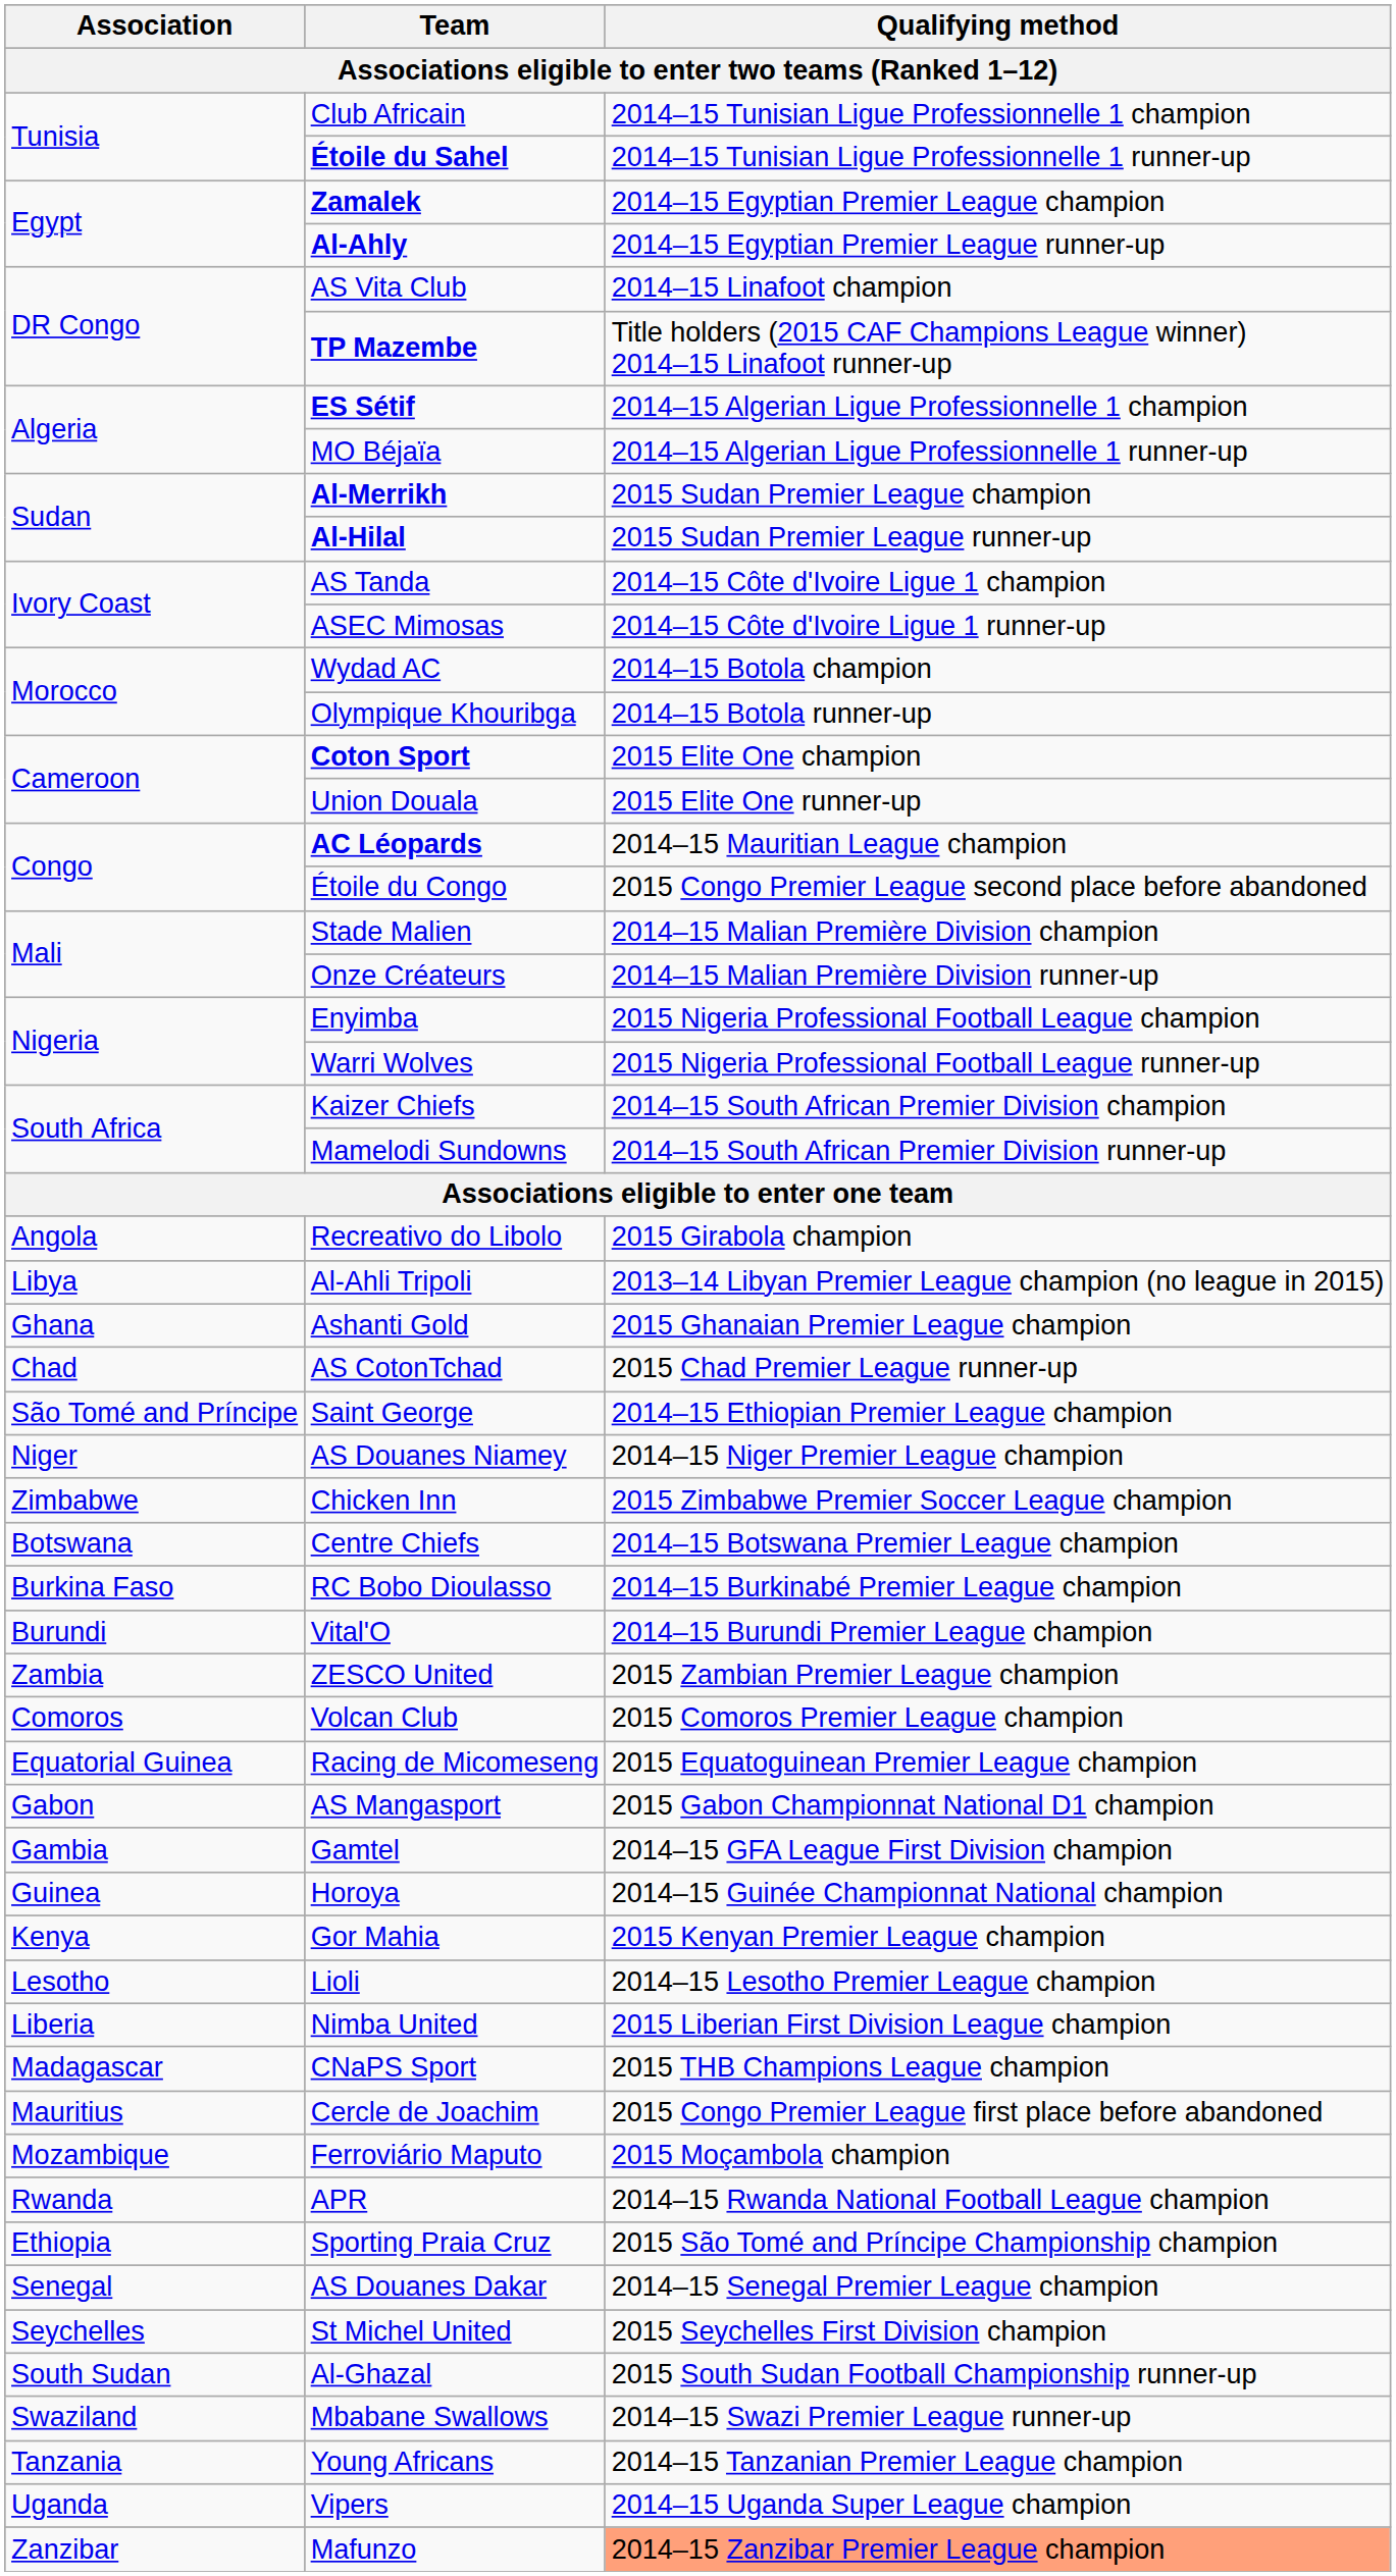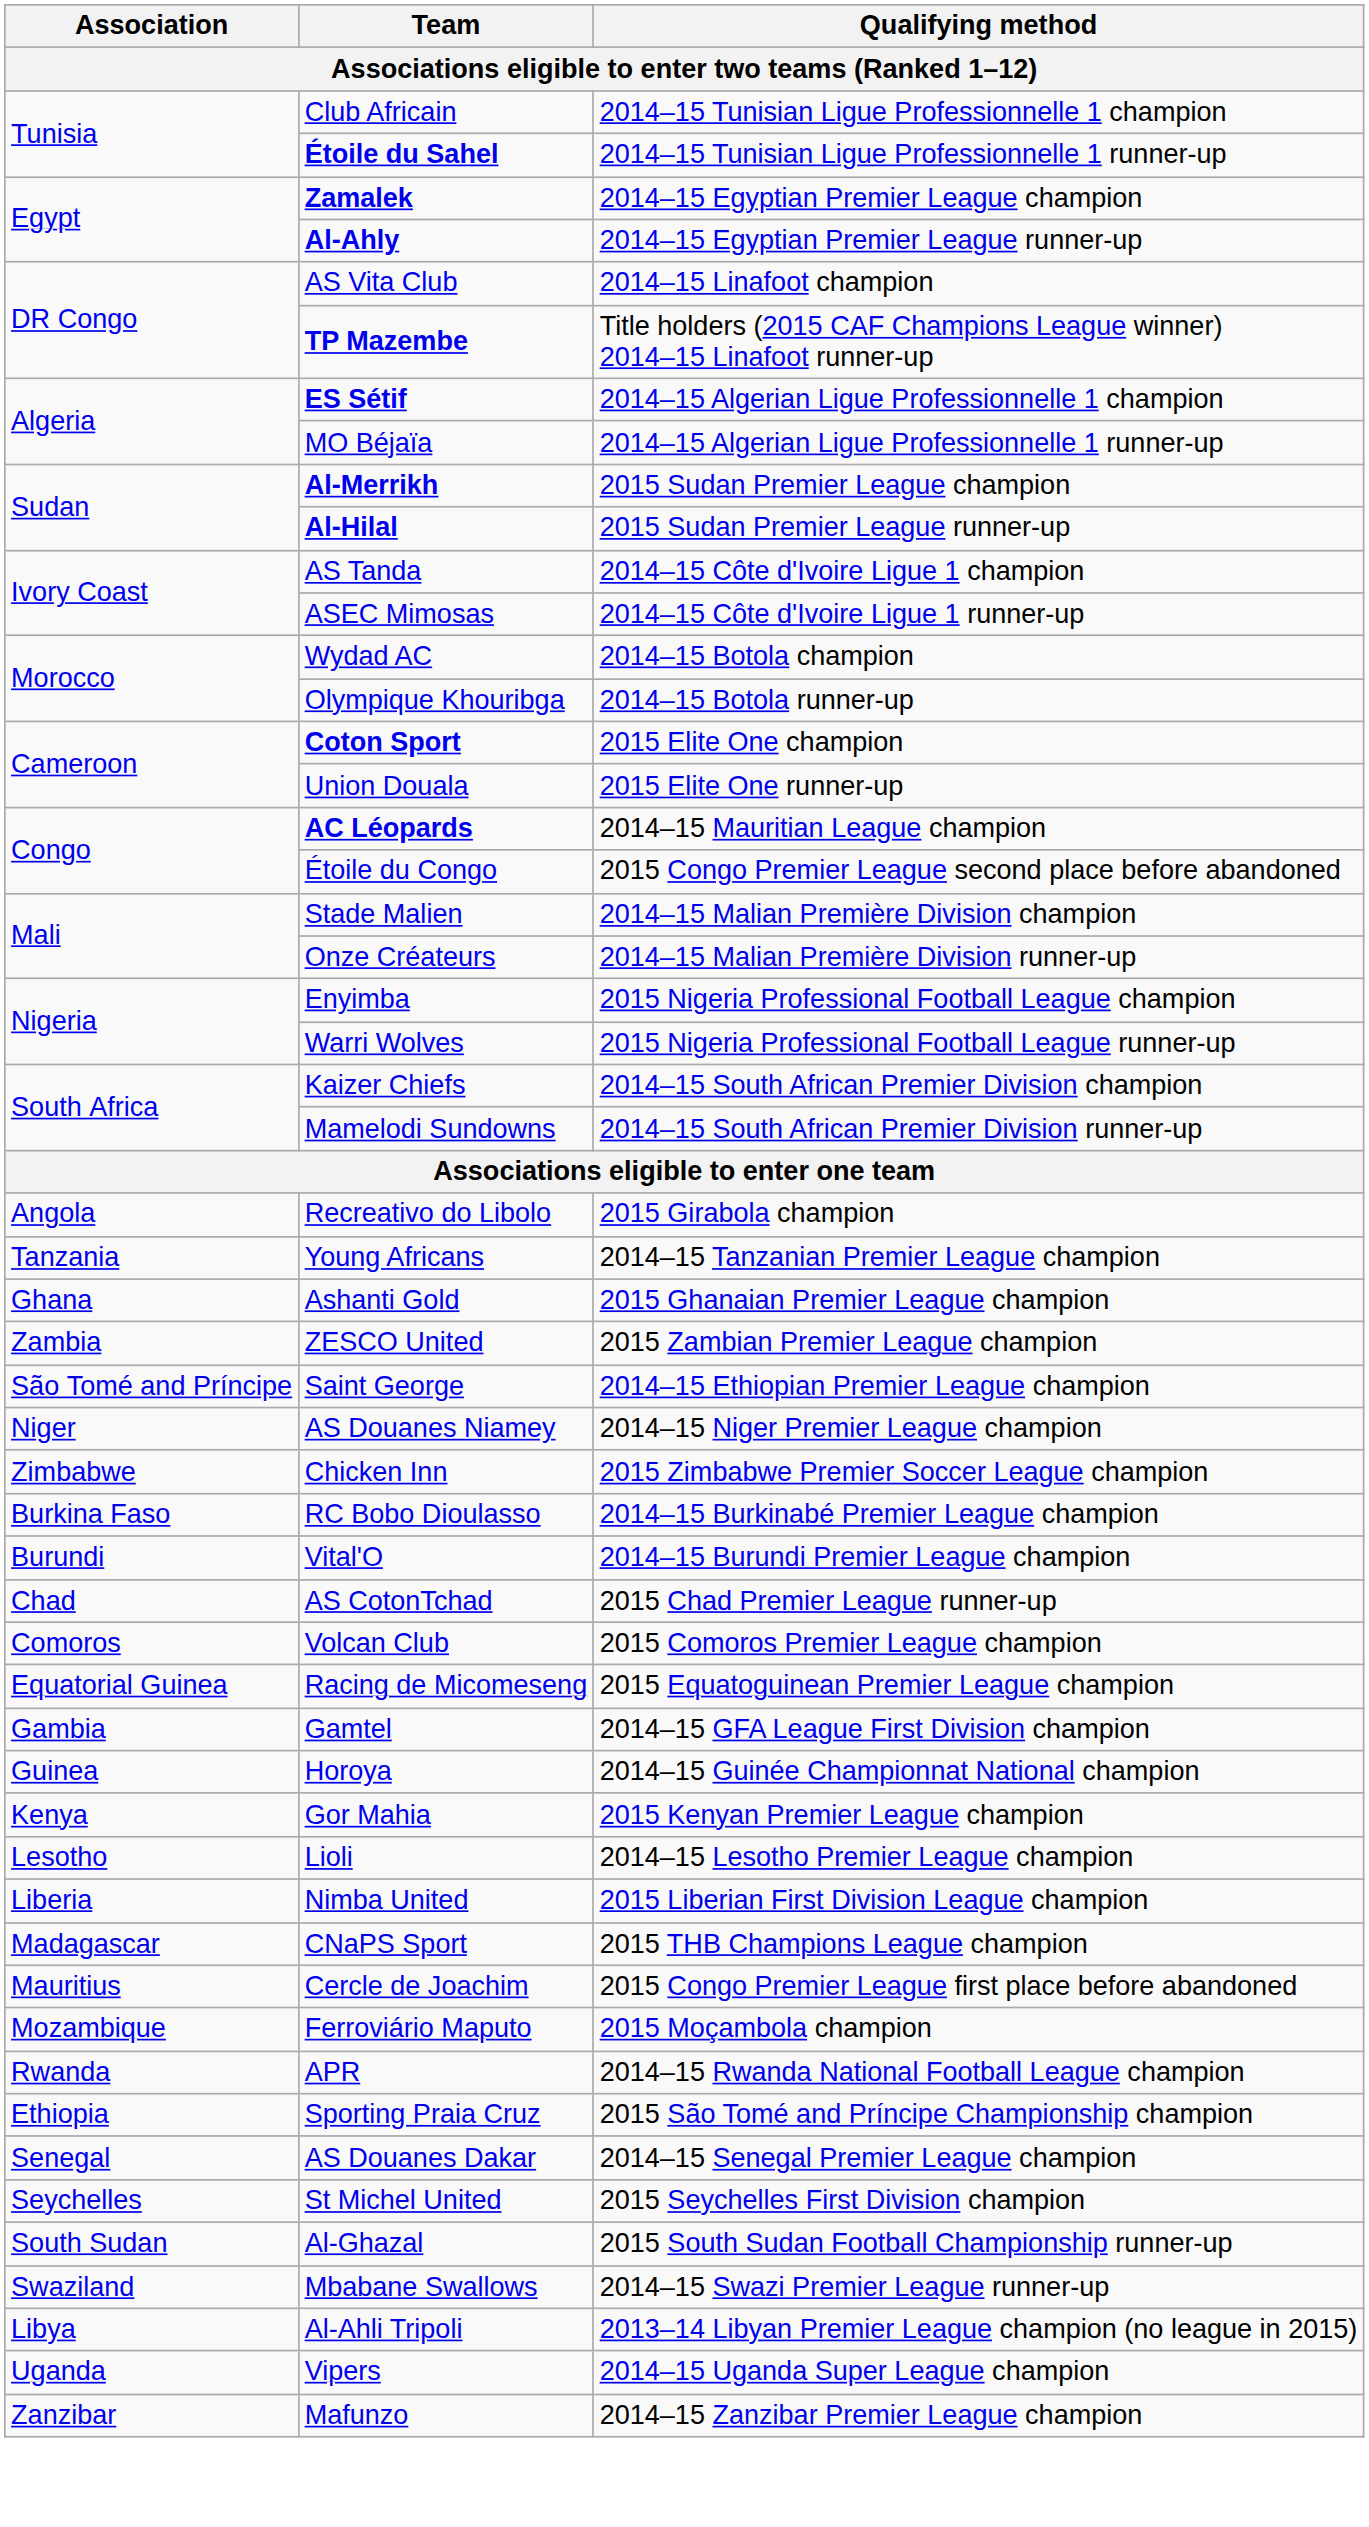 <table class="wikitable">
 <tr>
 <th>Association</th>
 <th>Team</th>
 <th>Qualifying method</th>
 </tr>
 <tr>
 <th colspan=3>Associations eligible to enter two teams (Ranked 1–12)</th>
 </tr>
 <tr>
 <td rowspan=2> <a href='#'>Tunisia</a><br></td>
 <td><a href='#'>Club Africain</a></td>
 <td><a href='#'>2014–15 Tunisian Ligue Professionnelle 1</a> champion</td>
 </tr>
 <tr>
 <td><strong><a href='#'>Étoile du Sahel</a></strong></td>
 <td><a href='#'>2014–15 Tunisian Ligue Professionnelle 1</a> runner-up</td>
 </tr>
 <tr>
 <td rowspan=2> <a href='#'>Egypt</a><br></td>
 <td><strong><a href='#'>Zamalek</a></strong></td>
 <td><a href='#'>2014–15 Egyptian Premier League</a> champion</td>
 </tr>
 <tr>
 <td><strong><a href='#'>Al-Ahly</a></strong></td>
 <td><a href='#'>2014–15 Egyptian Premier League</a> runner-up</td>
 </tr>
 <tr>
 <td rowspan=2> <a href='#'>DR Congo</a><br></td>
 <td><a href='#'>AS Vita Club</a></td>
 <td><a href='#'>2014–15 Linafoot</a> champion</td>
 </tr>
 <tr>
 <td><strong><a href='#'>TP Mazembe</a></strong></td>
 <td>Title holders (<a href='#'>2015 CAF Champions League</a> winner)<br><a href='#'>2014–15 Linafoot</a> runner-up</td>
 </tr>
 <tr>
 <td rowspan=2> <a href='#'>Algeria</a><br></td>
 <td><strong><a href='#'>ES Sétif</a></strong></td>
 <td><a href='#'>2014–15 Algerian Ligue Professionnelle 1</a> champion</td>
 </tr>
 <tr>
 <td><a href='#'>MO Béjaïa</a></td>
 <td><a href='#'>2014–15 Algerian Ligue Professionnelle 1</a> runner-up</td>
 </tr>
 <tr>
 <td rowspan=2> <a href='#'>Sudan</a><br></td>
 <td><strong><a href='#'>Al-Merrikh</a></strong></td>
 <td><a href='#'>2015 Sudan Premier League</a> champion</td>
 </tr>
 <tr>
 <td><strong><a href='#'>Al-Hilal</a></strong></td>
 <td><a href='#'>2015 Sudan Premier League</a> runner-up</td>
 </tr>
 <tr>
 <td rowspan=2> <a href='#'>Ivory Coast</a><br></td>
 <td><a href='#'>AS Tanda</a></td>
 <td><a href='#'>2014–15 Côte d'Ivoire Ligue 1</a> champion</td>
 </tr>
 <tr>
 <td><a href='#'>ASEC Mimosas</a></td>
 <td><a href='#'>2014–15 Côte d'Ivoire Ligue 1</a> runner-up</td>
 </tr>
 <tr>
 <td rowspan=2> <a href='#'>Morocco</a><br></td>
 <td><a href='#'>Wydad AC</a></td>
 <td><a href='#'>2014–15 Botola</a> champion</td>
 </tr>
 <tr>
 <td><a href='#'>Olympique Khouribga</a></td>
 <td><a href='#'>2014–15 Botola</a> runner-up</td>
 </tr>
 <tr>
 <td rowspan=2> <a href='#'>Cameroon</a><br></td>
 <td><strong><a href='#'>Coton Sport</a></strong></td>
 <td><a href='#'>2015 Elite One</a> champion</td>
 </tr>
 <tr>
 <td><a href='#'>Union Douala</a></td>
 <td><a href='#'>2015 Elite One</a> runner-up</td>
 </tr>
 <tr>
 <td rowspan=2> <a href='#'>Congo</a><br></td>
 <td><strong><a href='#'>AC Léopards</a></strong></td>
 <td>2014–15 <a href='#'>Mauritian League</a> champion</td>
 </tr>
 <tr>
 <td><a href='#'>Étoile du Congo</a></td>
 <td>2015 <a href='#'>Congo Premier League</a> second place before abandoned</td>
 </tr>
 <tr>
 <td rowspan=2> <a href='#'>Mali</a><br></td>
 <td><a href='#'>Stade Malien</a></td>
 <td><a href='#'>2014–15 Malian Première Division</a> champion</td>
 </tr>
 <tr>
 <td><a href='#'>Onze Créateurs</a></td>
 <td><a href='#'>2014–15 Malian Première Division</a> runner-up</td>
 </tr>
 <tr>
 <td rowspan=2> <a href='#'>Nigeria</a><br></td>
 <td><a href='#'>Enyimba</a></td>
 <td><a href='#'>2015 Nigeria Professional Football League</a> champion</td>
 </tr>
 <tr>
 <td><a href='#'>Warri Wolves</a></td>
 <td><a href='#'>2015 Nigeria Professional Football League</a> runner-up</td>
 </tr>
 <tr>
 <td rowspan=2> <a href='#'>South Africa</a><br></td>
 <td><a href='#'>Kaizer Chiefs</a></td>
 <td><a href='#'>2014–15 South African Premier Division</a> champion</td>
 </tr>
 <tr>
 <td><a href='#'>Mamelodi Sundowns</a></td>
 <td><a href='#'>2014–15 South African Premier Division</a> runner-up</td>
 </tr>
 <tr>
 <th colspan=3>Associations eligible to enter one team</th>
 </tr>
 <tr>
 <td> <a href='#'>Angola</a><br></td>
 <td><a href='#'>Recreativo do Libolo</a></td>
 <td><a href='#'>2015 Girabola</a> champion</td>
 </tr>
 <tr>
-<td> <a href='#'>Libya</a><br></td>
-<td><a href='#'>Al-Ahli Tripoli</a></td>
-<td><a href='#'>2013–14 Libyan Premier League</a> champion (no league in 2015)</td>
+<td> <a href='#'>Tanzania</a></td>
+<td><a href='#'>Young Africans</a></td>
+<td>2014–15 <a href='#'>Tanzanian Premier League</a> champion</td>
 </tr>
 <tr>
 <td> <a href='#'>Ghana</a><br></td>
 <td><a href='#'>Ashanti Gold</a></td>
 <td><a href='#'>2015 Ghanaian Premier League</a> champion</td>
 </tr>
 <tr>
-<td> <a href='#'>Chad</a></td>
-<td><a href='#'>AS CotonTchad</a></td>
-<td>2015 <a href='#'>Chad Premier League</a> runner-up</td>
+<td> <a href='#'>Zambia</a><br></td>
+<td><a href='#'>ZESCO United</a></td>
+<td>2015 <a href='#'>Zambian Premier League</a> champion</td>
 </tr>
 <tr>
 <td> <a href='#'>São Tomé and Príncipe</a></td>
 <td><a href='#'>Saint George</a></td>
 <td><a href='#'>2014–15 Ethiopian Premier League</a> champion</td>
 </tr>
 <tr>
 <td> <a href='#'>Niger</a><br></td>
 <td><a href='#'>AS Douanes Niamey</a></td>
 <td>2014–15 <a href='#'>Niger Premier League</a> champion</td>
 </tr>
 <tr>
 <td> <a href='#'>Zimbabwe</a><br></td>
 <td><a href='#'>Chicken Inn</a></td>
 <td><a href='#'>2015 Zimbabwe Premier Soccer League</a> champion</td>
 </tr>
 <tr>
-<td> <a href='#'>Botswana</a></td>
-<td><a href='#'>Centre Chiefs</a></td>
-<td><a href='#'>2014–15 Botswana Premier League</a> champion</td>
-</tr>
-<tr>
 <td> <a href='#'>Burkina Faso</a></td>
 <td><a href='#'>RC Bobo Dioulasso</a></td>
 <td><a href='#'>2014–15 Burkinabé Premier League</a> champion</td>
 </tr>
 <tr>
 <td> <a href='#'>Burundi</a></td>
 <td><a href='#'>Vital'O</a></td>
 <td><a href='#'>2014–15 Burundi Premier League</a> champion</td>
 </tr>
 <tr>
-<td> <a href='#'>Zambia</a><br></td>
-<td><a href='#'>ZESCO United</a></td>
-<td>2015 <a href='#'>Zambian Premier League</a> champion</td>
+<td> <a href='#'>Chad</a></td>
+<td><a href='#'>AS CotonTchad</a></td>
+<td>2015 <a href='#'>Chad Premier League</a> runner-up</td>
 </tr>
 <tr>
 <td> <a href='#'>Comoros</a></td>
 <td><a href='#'>Volcan Club</a></td>
 <td>2015 <a href='#'>Comoros Premier League</a> champion</td>
 </tr>
 <tr>
 <td> <a href='#'>Equatorial Guinea</a></td>
 <td><a href='#'>Racing de Micomeseng</a></td>
 <td>2015 <a href='#'>Equatoguinean Premier League</a> champion</td>
-</tr>
-<tr>
-<td> <a href='#'>Gabon</a></td>
-<td><a href='#'>AS Mangasport</a></td>
-<td>2015 <a href='#'>Gabon Championnat National D1</a> champion</td>
 </tr>
 <tr>
 <td> <a href='#'>Gambia</a></td>
 <td><a href='#'>Gamtel</a></td>
 <td>2014–15 <a href='#'>GFA League First Division</a> champion</td>
 </tr>
 <tr>
 <td> <a href='#'>Guinea</a></td>
 <td><a href='#'>Horoya</a></td>
 <td>2014–15 <a href='#'>Guinée Championnat National</a> champion</td>
 </tr>
 <tr>
 <td> <a href='#'>Kenya</a></td>
 <td><a href='#'>Gor Mahia</a></td>
 <td><a href='#'>2015 Kenyan Premier League</a> champion</td>
 </tr>
 <tr>
 <td> <a href='#'>Lesotho</a></td>
 <td><a href='#'>Lioli</a></td>
 <td>2014–15 <a href='#'>Lesotho Premier League</a> champion</td>
 </tr>
 <tr>
 <td> <a href='#'>Liberia</a></td>
 <td><a href='#'>Nimba United</a></td>
 <td><a href='#'>2015 Liberian First Division League</a> champion</td>
 </tr>
 <tr>
 <td> <a href='#'>Madagascar</a></td>
 <td><a href='#'>CNaPS Sport</a></td>
 <td>2015 <a href='#'>THB Champions League</a> champion</td>
 </tr>
 <tr>
 <td> <a href='#'>Mauritius</a></td>
 <td><a href='#'>Cercle de Joachim</a></td>
 <td>2015 <a href='#'>Congo Premier League</a> first place before abandoned</td>
 </tr>
 <tr>
 <td> <a href='#'>Mozambique</a></td>
 <td><a href='#'>Ferroviário Maputo</a></td>
 <td><a href='#'>2015 Moçambola</a> champion</td>
 </tr>
 <tr>
 <td> <a href='#'>Rwanda</a></td>
 <td><a href='#'>APR</a></td>
 <td>2014–15 <a href='#'>Rwanda National Football League</a> champion</td>
 </tr>
 <tr>
 <td> <a href='#'>Ethiopia</a><br></td>
 <td><a href='#'>Sporting Praia Cruz</a></td>
 <td>2015 <a href='#'>São Tomé and Príncipe Championship</a> champion</td>
 </tr>
 <tr>
 <td> <a href='#'>Senegal</a></td>
 <td><a href='#'>AS Douanes Dakar</a></td>
 <td>2014–15 <a href='#'>Senegal Premier League</a> champion</td>
 </tr>
 <tr>
 <td> <a href='#'>Seychelles</a></td>
 <td><a href='#'>St Michel United</a></td>
 <td>2015 <a href='#'>Seychelles First Division</a> champion</td>
 </tr>
 <tr>
 <td> <a href='#'>South Sudan</a></td>
 <td><a href='#'>Al-Ghazal</a></td>
 <td>2015 <a href='#'>South Sudan Football Championship</a> runner-up</td>
 </tr>
 <tr>
 <td> <a href='#'>Swaziland</a></td>
 <td><a href='#'>Mbabane Swallows</a></td>
 <td>2014–15 <a href='#'>Swazi Premier League</a> runner-up</td>
 </tr>
 <tr>
-<td> <a href='#'>Tanzania</a></td>
-<td><a href='#'>Young Africans</a></td>
-<td>2014–15 <a href='#'>Tanzanian Premier League</a> champion</td>
+<td> <a href='#'>Libya</a><br></td>
+<td><a href='#'>Al-Ahli Tripoli</a></td>
+<td><a href='#'>2013–14 Libyan Premier League</a> champion (no league in 2015)</td>
 </tr>
 <tr>
 <td> <a href='#'>Uganda</a></td>
 <td><a href='#'>Vipers</a></td>
 <td><a href='#'>2014–15 Uganda Super League</a> champion</td>
 </tr>
 <tr>
 <td> <a href='#'>Zanzibar</a></td>
 <td><a href='#'>Mafunzo</a></td>
-<td style="background: lightsalmon;">2014–15 <a href='#'>Zanzibar Premier League</a> champion</td>
+<td>2014–15 <a href='#'>Zanzibar Premier League</a> champion</td>
 </tr>
 </table>
